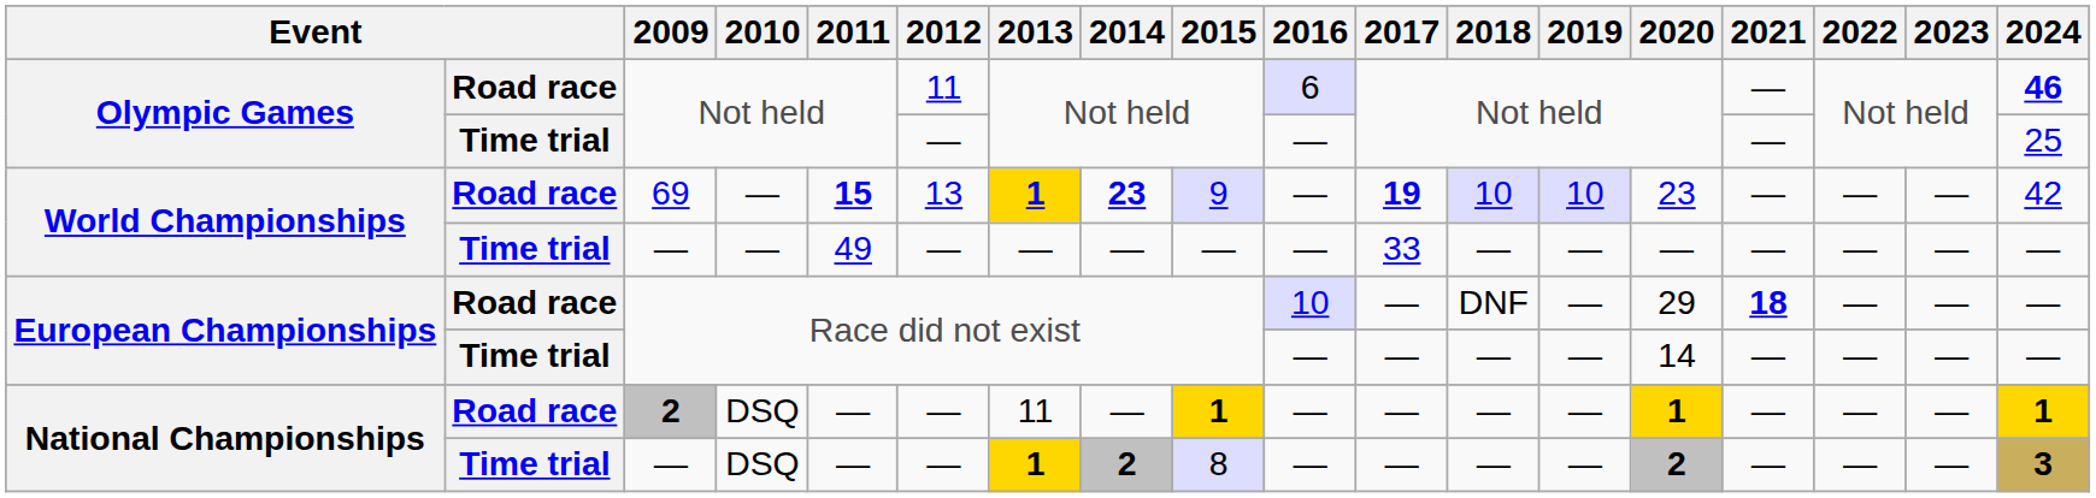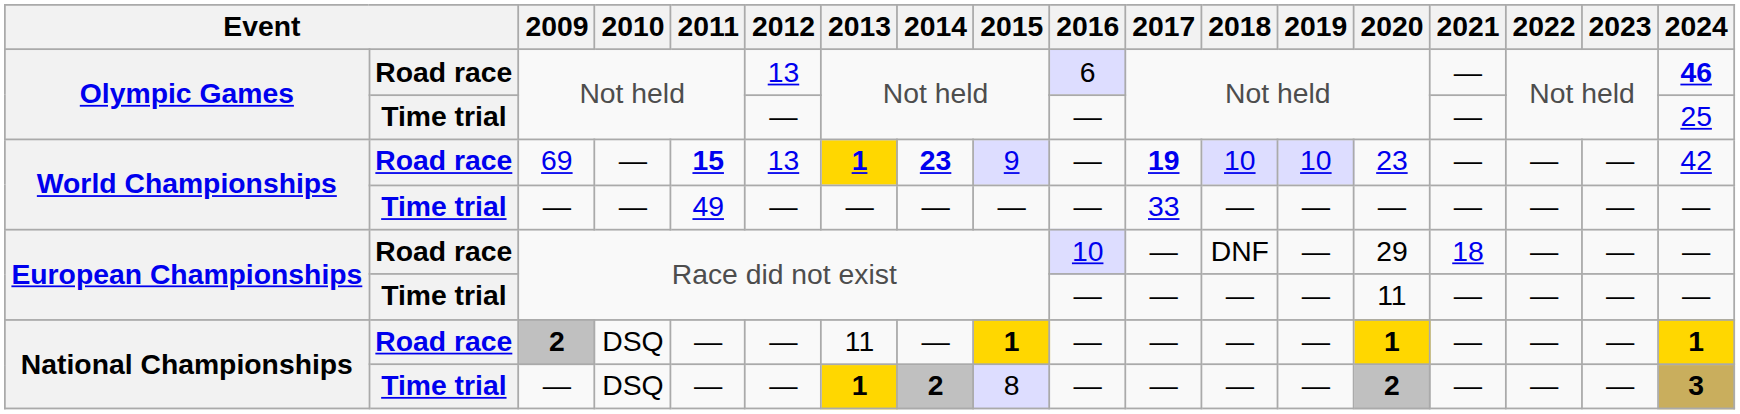 <table class="wikitable plainrowheaders">
 <tr>
 <th scope="col" colspan=2>Event</th>
 <th scope="col">2009</th>
 <th scope="col">2010</th>
 <th scope="col">2011</th>
 <th scope="col">2012</th>
 <th scope="col">2013</th>
 <th scope="col">2014</th>
 <th scope="col">2015</th>
 <th scope="col">2016</th>
 <th scope="col">2017</th>
 <th scope="col">2018</th>
 <th scope="col">2019</th>
 <th scope="col">2020</th>
 <th scope="col">2021</th>
 <th scope="col">2022</th>
 <th scope="col">2023</th>
 <th scope="col">2024</th>
 </tr>
 <tr style="text-align:center;">
 <th scope="row" rowspan=2> <a href='#'>Olympic Games</a></th>
 <th scope="row">Road race</th>
 <td style="color:#4d4d4d;" colspan=3 rowspan=2>Not held</td>
-<td><a href='#'>11</a></td>
+<td><a href='#'>13</a></td>
 <td style="color:#4d4d4d;" colspan=3 rowspan=2>Not held</td>
 <td style="background:#ddf;">6</td>
 <td style="color:#4d4d4d;" colspan=4 rowspan=2>Not held</td>
 <td>—</td>
 <td style="color:#4d4d4d;" colspan=2 rowspan=2>Not held</td>
 <td><strong><a href='#'>46</a></strong></td>
 </tr>
 <tr style="text-align:center;">
 <th scope="row">Time trial</th>
 <td>—</td>
 <td>—</td>
 <td>—</td>
 <td><a href='#'>25</a></td>
 </tr>
 <tr style="text-align:center;">
 <th scope="row" rowspan=2> <a href='#'>World Championships</a></th>
 <th scope="row"><a href='#'>Road race</a></th>
 <td><a href='#'>69</a></td>
 <td>—</td>
 <td><strong><a href='#'>15</a></strong></td>
 <td><a href='#'>13</a></td>
 <td style="background:gold;"><a href='#'><strong>1</strong></a></td>
 <td><strong><a href='#'>23</a></strong></td>
 <td style="background:#ddf;"><a href='#'>9</a></td>
 <td>—</td>
 <td><strong><a href='#'>19</a></strong></td>
 <td style="background:#ddf;"><a href='#'>10</a></td>
 <td style="background:#ddf;"><a href='#'>10</a></td>
 <td><a href='#'>23</a></td>
 <td>—</td>
 <td>—</td>
 <td>—</td>
 <td><a href='#'>42</a></td>
 </tr>
 <tr style="text-align:center;">
 <th scope="row"><a href='#'>Time trial</a></th>
 <td>—</td>
 <td>—</td>
 <td><a href='#'>49</a></td>
 <td>—</td>
 <td>—</td>
 <td>—</td>
 <td>—</td>
 <td>—</td>
 <td><a href='#'>33</a></td>
 <td>—</td>
 <td>—</td>
 <td>—</td>
 <td>—</td>
 <td>—</td>
 <td>—</td>
 <td>—</td>
 </tr>
 <tr style="text-align:center;">
 <th rowspan="2" scope="row"> <a href='#'>European Championships</a></th>
 <th scope="row">Road race</th>
 <td style="color:#4d4d4d;" colspan="7" rowspan="2">Race did not exist</td>
 <td style="background:#ddf;"><a href='#'>10</a></td>
 <td>—</td>
 <td>DNF</td>
 <td>—</td>
 <td>29</td>
-<td><strong><a href='#'>18</a></strong></td>
+<td><a href='#'>18</a></td>
 <td>—</td>
 <td>—</td>
 <td>—</td>
 </tr>
 <tr style="text-align:center;">
 <th scope="row">Time trial</th>
 <td>—</td>
 <td>—</td>
 <td>—</td>
 <td>—</td>
-<td>14</td>
+<td>11</td>
 <td>—</td>
 <td>—</td>
 <td>—</td>
 <td>—</td>
 </tr>
 <tr style="text-align:center;">
 <th scope="row" rowspan=2> National Championships</th>
 <th scope="row"><a href='#'>Road race</a></th>
 <td style="background:#C0C0C0;"><strong>2</strong></td>
 <td>DSQ</td>
 <td>—</td>
 <td>—</td>
 <td>11</td>
 <td>—</td>
 <td style="background:gold;"><strong>1</strong></td>
 <td>—</td>
 <td>—</td>
 <td>—</td>
 <td>—</td>
 <td style="background:gold;"><strong>1</strong></td>
 <td>—</td>
 <td>—</td>
 <td>—</td>
 <td style="background:gold;"><strong>1</strong></td>
 </tr>
 <tr style="text-align:center;">
 <th scope="row"><a href='#'>Time trial</a></th>
 <td>—</td>
 <td>DSQ</td>
 <td>—</td>
 <td>—</td>
 <td style="background:gold;"><strong>1</strong></td>
 <td style="background:#C0C0C0;"><strong>2</strong></td>
 <td style="background:#ddf;">8</td>
 <td>—</td>
 <td>—</td>
 <td>—</td>
 <td>—</td>
 <td style="background:#C0C0C0;"><strong>2</strong></td>
 <td>—</td>
 <td>—</td>
 <td>—</td>
 <td style="background:#C9AE5D;"><strong>3</strong></td>
 </tr>
 </table>
